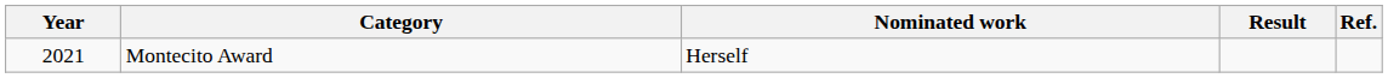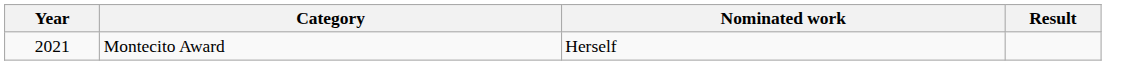 <table class="wikitable">
 <tr>
 <th scope="col" style="width:5em;">Year</th>
 <th scope="col" style="width:26em;">Category</th>
 <th scope="col" style="width:25em;">Nominated work</th>
 <th scope="col" style="width:5em;">Result</th>
-<th>Ref.</th>
 </tr>
 <tr>
 <td style="text-align:center;">2021</td>
 <td>Montecito Award</td>
 <td>Herself</td>
 <td></td>
-<td></td>
 </tr>
 </table>
